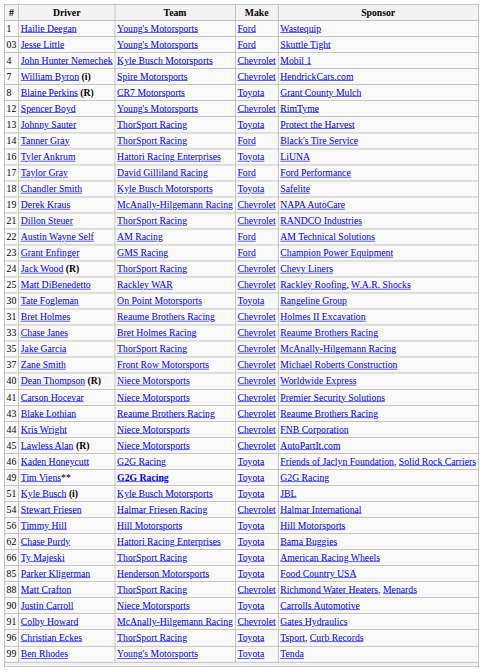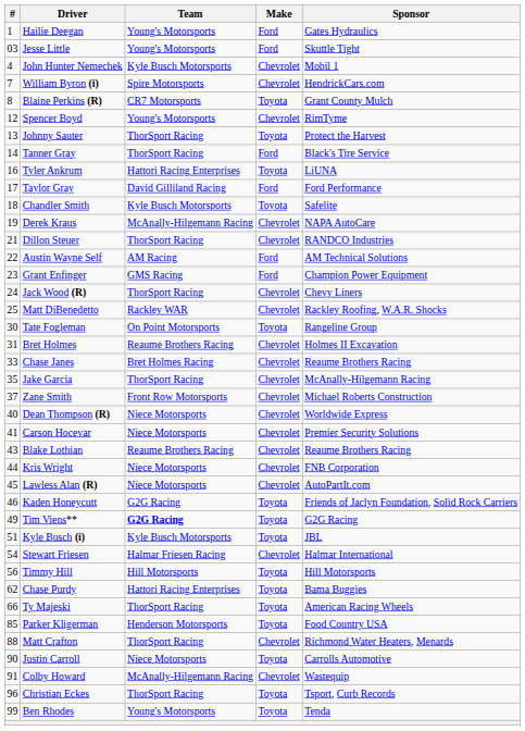 <table class="wikitable" style="font-size:95%">
 <tr>
 <th>#</th>
 <th>Driver</th>
 <th>Team</th>
 <th>Make</th>
 <th>Sponsor</th>
 </tr>
 <tr>
 <td>1</td>
 <td><a href='#'>Hailie Deegan</a></td>
 <td><a href='#'>Young's Motorsports</a></td>
 <td><a href='#'>Ford</a></td>
-<td><a href='#'>Wastequip</a></td>
+<td><a href='#'>Gates Hydraulics</a></td>
 </tr>
 <tr>
 <td>03</td>
 <td><a href='#'>Jesse Little</a></td>
 <td><a href='#'>Young's Motorsports</a></td>
 <td><a href='#'>Ford</a></td>
 <td><a href='#'>Skuttle Tight</a></td>
 </tr>
 <tr>
 <td>4</td>
 <td><a href='#'>John Hunter Nemechek</a></td>
 <td><a href='#'>Kyle Busch Motorsports</a></td>
 <td><a href='#'>Chevrolet</a></td>
 <td><a href='#'>Mobil 1</a></td>
 </tr>
 <tr>
 <td>7</td>
 <td><a href='#'>William Byron</a> <strong>(i)</strong></td>
 <td><a href='#'>Spire Motorsports</a></td>
 <td><a href='#'>Chevrolet</a></td>
 <td><a href='#'>HendrickCars.com</a></td>
 </tr>
 <tr>
 <td>8</td>
 <td><a href='#'>Blaine Perkins</a> <strong>(R)</strong></td>
 <td><a href='#'>CR7 Motorsports</a></td>
 <td><a href='#'>Toyota</a></td>
 <td><a href='#'>Grant County Mulch</a></td>
 </tr>
 <tr>
 <td>12</td>
 <td><a href='#'>Spencer Boyd</a></td>
 <td><a href='#'>Young's Motorsports</a></td>
 <td><a href='#'>Chevrolet</a></td>
 <td><a href='#'>RimTyme</a></td>
 </tr>
 <tr>
 <td>13</td>
 <td><a href='#'>Johnny Sauter</a></td>
 <td><a href='#'>ThorSport Racing</a></td>
 <td><a href='#'>Toyota</a></td>
 <td><a href='#'>Protect the Harvest</a></td>
 </tr>
 <tr>
 <td>14</td>
 <td><a href='#'>Tanner Gray</a></td>
 <td><a href='#'>ThorSport Racing</a></td>
 <td><a href='#'>Ford</a></td>
 <td><a href='#'>Black's Tire Service</a></td>
 </tr>
 <tr>
 <td>16</td>
 <td><a href='#'>Tyler Ankrum</a></td>
 <td><a href='#'>Hattori Racing Enterprises</a></td>
 <td><a href='#'>Toyota</a></td>
 <td><a href='#'>LiUNA</a></td>
 </tr>
 <tr>
 <td>17</td>
 <td><a href='#'>Taylor Gray</a></td>
 <td><a href='#'>David Gilliland Racing</a></td>
 <td><a href='#'>Ford</a></td>
 <td><a href='#'>Ford Performance</a></td>
 </tr>
 <tr>
 <td>18</td>
 <td><a href='#'>Chandler Smith</a></td>
 <td><a href='#'>Kyle Busch Motorsports</a></td>
 <td><a href='#'>Toyota</a></td>
 <td><a href='#'>Safelite</a></td>
 </tr>
 <tr>
 <td>19</td>
 <td><a href='#'>Derek Kraus</a></td>
 <td><a href='#'>McAnally-Hilgemann Racing</a></td>
 <td><a href='#'>Chevrolet</a></td>
 <td><a href='#'>NAPA AutoCare</a></td>
 </tr>
 <tr>
 <td>21</td>
 <td><a href='#'>Dillon Steuer</a></td>
 <td><a href='#'>ThorSport Racing</a></td>
 <td><a href='#'>Chevrolet</a></td>
 <td><a href='#'>RANDCO Industries</a></td>
 </tr>
 <tr>
 <td>22</td>
 <td><a href='#'>Austin Wayne Self</a></td>
 <td><a href='#'>AM Racing</a></td>
 <td><a href='#'>Ford</a></td>
 <td><a href='#'>AM Technical Solutions</a></td>
 </tr>
 <tr>
 <td>23</td>
 <td><a href='#'>Grant Enfinger</a></td>
 <td><a href='#'>GMS Racing</a></td>
 <td><a href='#'>Ford</a></td>
 <td><a href='#'>Champion Power Equipment</a></td>
 </tr>
 <tr>
 <td>24</td>
 <td><a href='#'>Jack Wood</a> <strong>(R)</strong></td>
 <td><a href='#'>ThorSport Racing</a></td>
 <td><a href='#'>Chevrolet</a></td>
 <td><a href='#'>Chevy Liners</a></td>
 </tr>
 <tr>
 <td>25</td>
 <td><a href='#'>Matt DiBenedetto</a></td>
 <td><a href='#'>Rackley WAR</a></td>
 <td><a href='#'>Chevrolet</a></td>
 <td><a href='#'>Rackley Roofing</a>, <a href='#'>W.A.R. Shocks</a></td>
 </tr>
 <tr>
 <td>30</td>
 <td><a href='#'>Tate Fogleman</a></td>
 <td><a href='#'>On Point Motorsports</a></td>
 <td><a href='#'>Toyota</a></td>
 <td><a href='#'>Rangeline Group</a></td>
 </tr>
 <tr>
 <td>31</td>
 <td><a href='#'>Bret Holmes</a></td>
 <td><a href='#'>Reaume Brothers Racing</a></td>
 <td><a href='#'>Chevrolet</a></td>
 <td><a href='#'>Holmes II Excavation</a></td>
 </tr>
 <tr>
 <td>33</td>
 <td><a href='#'>Chase Janes</a></td>
 <td><a href='#'>Bret Holmes Racing</a></td>
 <td><a href='#'>Chevrolet</a></td>
 <td><a href='#'>Reaume Brothers Racing</a></td>
 </tr>
 <tr>
 <td>35</td>
 <td><a href='#'>Jake Garcia</a></td>
 <td><a href='#'>ThorSport Racing</a></td>
 <td><a href='#'>Chevrolet</a></td>
 <td><a href='#'>McAnally-Hilgemann Racing</a></td>
 </tr>
 <tr>
 <td>37</td>
 <td><a href='#'>Zane Smith</a></td>
 <td><a href='#'>Front Row Motorsports</a></td>
 <td><a href='#'>Chevrolet</a></td>
 <td><a href='#'>Michael Roberts Construction</a></td>
 </tr>
 <tr>
 <td>40</td>
 <td><a href='#'>Dean Thompson</a> <strong>(R)</strong></td>
 <td><a href='#'>Niece Motorsports</a></td>
 <td><a href='#'>Chevrolet</a></td>
 <td><a href='#'>Worldwide Express</a></td>
 </tr>
 <tr>
 <td>41</td>
 <td><a href='#'>Carson Hocevar</a></td>
 <td><a href='#'>Niece Motorsports</a></td>
 <td><a href='#'>Chevrolet</a></td>
 <td><a href='#'>Premier Security Solutions</a></td>
 </tr>
 <tr>
 <td>43</td>
 <td><a href='#'>Blake Lothian</a></td>
 <td><a href='#'>Reaume Brothers Racing</a></td>
 <td><a href='#'>Chevrolet</a></td>
 <td><a href='#'>Reaume Brothers Racing</a></td>
 </tr>
 <tr>
 <td>44</td>
 <td><a href='#'>Kris Wright</a></td>
 <td><a href='#'>Niece Motorsports</a></td>
 <td><a href='#'>Chevrolet</a></td>
 <td><a href='#'>FNB Corporation</a></td>
 </tr>
 <tr>
 <td>45</td>
 <td><a href='#'>Lawless Alan</a> <strong>(R)</strong></td>
 <td><a href='#'>Niece Motorsports</a></td>
 <td><a href='#'>Chevrolet</a></td>
 <td><a href='#'>AutoPartIt.com</a></td>
 </tr>
 <tr>
 <td>46</td>
 <td><a href='#'>Kaden Honeycutt</a></td>
 <td><a href='#'>G2G Racing</a></td>
 <td><a href='#'>Toyota</a></td>
 <td><a href='#'>Friends of Jaclyn Foundation</a>, <a href='#'>Solid Rock Carriers</a></td>
 </tr>
 <tr>
 <td>49</td>
 <td><a href='#'>Tim Viens</a>**</td>
 <td><strong><a href='#'>G2G Racing</a></strong></td>
 <td><a href='#'>Toyota</a></td>
 <td><a href='#'>G2G Racing</a></td>
 </tr>
 <tr>
 <td>51</td>
 <td><a href='#'>Kyle Busch</a> <strong>(i)</strong></td>
 <td><a href='#'>Kyle Busch Motorsports</a></td>
 <td><a href='#'>Toyota</a></td>
 <td><a href='#'>JBL</a></td>
 </tr>
 <tr>
 <td>54</td>
 <td><a href='#'>Stewart Friesen</a></td>
 <td><a href='#'>Halmar Friesen Racing</a></td>
 <td><a href='#'>Chevrolet</a></td>
 <td><a href='#'>Halmar International</a></td>
 </tr>
 <tr>
 <td>56</td>
 <td><a href='#'>Timmy Hill</a></td>
 <td><a href='#'>Hill Motorsports</a></td>
 <td><a href='#'>Toyota</a></td>
 <td><a href='#'>Hill Motorsports</a></td>
 </tr>
 <tr>
 <td>62</td>
 <td><a href='#'>Chase Purdy</a></td>
 <td><a href='#'>Hattori Racing Enterprises</a></td>
 <td><a href='#'>Toyota</a></td>
 <td><a href='#'>Bama Buggies</a></td>
 </tr>
 <tr>
 <td>66</td>
 <td><a href='#'>Ty Majeski</a></td>
 <td><a href='#'>ThorSport Racing</a></td>
 <td><a href='#'>Toyota</a></td>
 <td><a href='#'>American Racing Wheels</a></td>
 </tr>
 <tr>
 <td>85</td>
 <td><a href='#'>Parker Kligerman</a></td>
 <td><a href='#'>Henderson Motorsports</a></td>
 <td><a href='#'>Toyota</a></td>
 <td><a href='#'>Food Country USA</a></td>
 </tr>
 <tr>
 <td>88</td>
 <td><a href='#'>Matt Crafton</a></td>
 <td><a href='#'>ThorSport Racing</a></td>
 <td><a href='#'>Chevrolet</a></td>
 <td><a href='#'>Richmond Water Heaters</a>, <a href='#'>Menards</a></td>
 </tr>
 <tr>
 <td>90</td>
 <td><a href='#'>Justin Carroll</a></td>
 <td><a href='#'>Niece Motorsports</a></td>
 <td><a href='#'>Toyota</a></td>
 <td><a href='#'>Carrolls Automotive</a></td>
 </tr>
 <tr>
 <td>91</td>
 <td><a href='#'>Colby Howard</a></td>
 <td><a href='#'>McAnally-Hilgemann Racing</a></td>
 <td><a href='#'>Chevrolet</a></td>
-<td><a href='#'>Gates Hydraulics</a></td>
+<td><a href='#'>Wastequip</a></td>
 </tr>
 <tr>
 <td>96</td>
 <td><a href='#'>Christian Eckes</a></td>
 <td><a href='#'>ThorSport Racing</a></td>
 <td><a href='#'>Toyota</a></td>
 <td><a href='#'>Tsport</a>, <a href='#'>Curb Records</a></td>
 </tr>
 <tr>
 <td>99</td>
 <td><a href='#'>Ben Rhodes</a></td>
 <td><a href='#'>Young's Motorsports</a></td>
 <td><a href='#'>Toyota</a></td>
 <td><a href='#'>Tenda</a></td>
 </tr>
 <tr>
 <th colspan="5"></th>
 </tr>
 </table>
